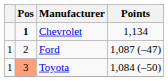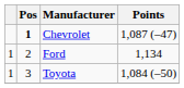 <table class="wikitable" style="font-size: 95%;">
 <tr>
 <th></th>
 <th>Pos</th>
 <th>Manufacturer</th>
 <th>Points</th>
 </tr>
 <tr>
 <td align="left"></td>
 <td style="text-align:center;"><strong>1</strong></td>
 <td><a href='#'>Chevrolet</a></td>
-<td style="text-align:center;">1,134</td>
+<td style="text-align:center;">1,087 (–47)</td>
 </tr>
 <tr>
 <td align="left"> 1</td>
 <td style="text-align:center;">2</td>
 <td><a href='#'>Ford</a></td>
-<td style="text-align:center;">1,087 (–47)</td>
+<td style="text-align:center;">1,134</td>
 </tr>
 <tr>
 <td align="left"> 1</td>
-<td style="background: lightsalmon; text-align:center;">3</td>
+<td style="text-align:center;">3</td>
 <td><a href='#'>Toyota</a></td>
 <td style="text-align:center;">1,084 (–50)</td>
 </tr>
 <tr class="sortbottom">
 </tr>
 </table>
